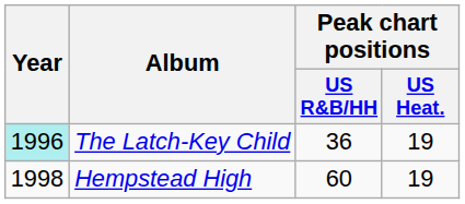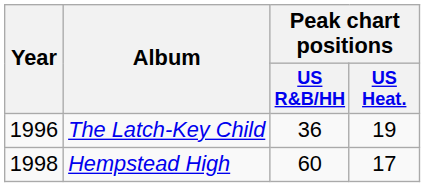 <table class="wikitable" style="text-align:center;">
 <tr>
 <th rowspan="2">Year</th>
 <th rowspan="2">Album</th>
 <th colspan="3">Peak chart positions</th>
 </tr>
 <tr style="font-size:smaller;">
 <th width="45"><a href='#'>US R&B/HH</a><br></th>
 <th width="45"><a href='#'>US<br>Heat.</a><br></th>
 </tr>
 <tr>
-<td style="background: paleturquoise;">1996</td>
+<td>1996</td>
 <td align="left"><em><a href='#'>The Latch-Key Child</a></em></td>
 <td>36</td>
 <td>19</td>
 </tr>
 <tr>
 <td>1998</td>
 <td align="left"><em><a href='#'>Hempstead High</a></em></td>
 <td>60</td>
-<td>19</td>
+<td>17</td>
 </tr>
 </table>
